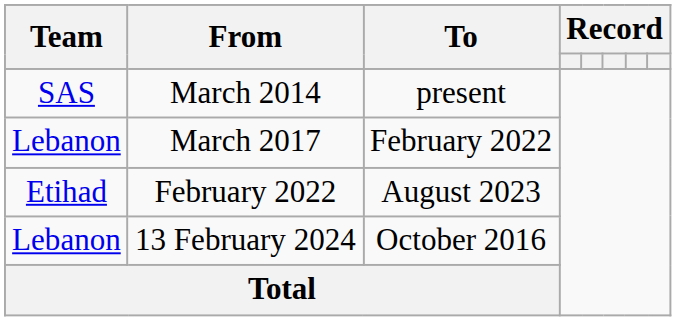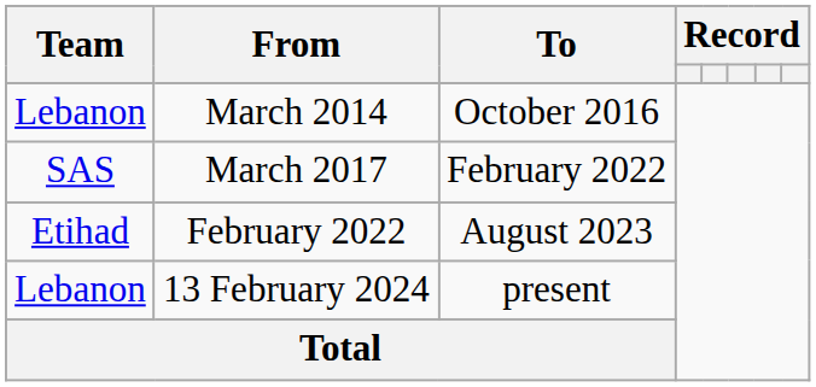 <table class="wikitable" style="text-align:center">
 <tr>
 <th rowspan="2">Team</th>
 <th rowspan="2">From</th>
 <th rowspan="2">To</th>
 <th colspan="5">Record</th>
 </tr>
 <tr>
 <th></th>
 <th></th>
 <th></th>
 <th></th>
 <th></th>
 </tr>
 <tr>
-<td><a href='#'>SAS</a></td>
+<td><a href='#'>Lebanon</a></td>
 <td>March 2014</td>
-<td>present<br></td>
+<td>October 2016<br></td>
 </tr>
 <tr>
-<td><a href='#'>Lebanon</a></td>
+<td><a href='#'>SAS</a></td>
 <td>March 2017</td>
 <td>February 2022<br></td>
 </tr>
 <tr>
 <td><a href='#'>Etihad</a></td>
 <td>February 2022</td>
 <td>August 2023<br></td>
 </tr>
 <tr>
 <td><a href='#'>Lebanon</a></td>
 <td>13 February 2024</td>
-<td>October 2016<br></td>
+<td>present<br></td>
 </tr>
 <tr>
 <th colspan="3">Total<br></th>
 </tr>
 </table>
